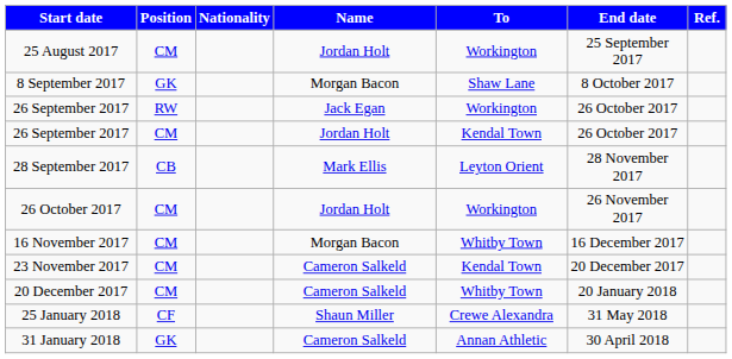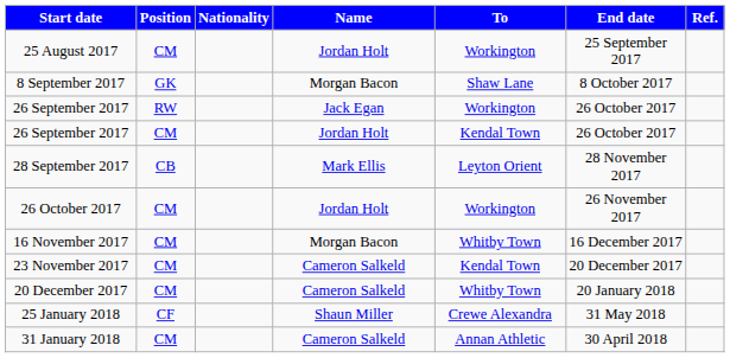 <table class="wikitable"  style="text-align:center; font-size:90%; ">
 <tr>
 <th style="background:blue; color:white; width:120px;">Start date</th>
 <th style="background:blue; color:white; width:50px;">Position</th>
 <th style="background:blue; color:white; width:50px;">Nationality</th>
 <th style="background:blue; color:white; width:150px;">Name</th>
 <th style="background:blue; color:white; width:120px;">To</th>
 <th style="background:blue; color:white; width:110px;">End date</th>
 <th style="background:blue; color:white; width:30px;">Ref.</th>
 </tr>
 <tr>
 <td>25 August 2017</td>
 <td><a href='#'>CM</a></td>
 <td></td>
 <td><a href='#'>Jordan Holt</a></td>
 <td> <a href='#'>Workington</a></td>
 <td>25 September 2017</td>
 <td></td>
 </tr>
 <tr>
 <td>8 September 2017</td>
 <td><a href='#'>GK</a></td>
 <td></td>
 <td>Morgan Bacon</td>
 <td> <a href='#'>Shaw Lane</a></td>
 <td>8 October 2017</td>
 <td></td>
 </tr>
 <tr>
 <td>26 September 2017</td>
 <td><a href='#'>RW</a></td>
 <td></td>
 <td><a href='#'>Jack Egan</a></td>
 <td> <a href='#'>Workington</a></td>
 <td>26 October 2017</td>
 <td></td>
 </tr>
 <tr>
 <td>26 September 2017</td>
 <td><a href='#'>CM</a></td>
 <td></td>
 <td><a href='#'>Jordan Holt</a></td>
 <td> <a href='#'>Kendal Town</a></td>
 <td>26 October 2017</td>
 <td></td>
 </tr>
 <tr>
 <td>28 September 2017</td>
 <td><a href='#'>CB</a></td>
 <td></td>
 <td><a href='#'>Mark Ellis</a></td>
 <td> <a href='#'>Leyton Orient</a></td>
 <td>28 November 2017</td>
 <td></td>
 </tr>
 <tr>
 <td>26 October 2017</td>
 <td><a href='#'>CM</a></td>
 <td></td>
 <td><a href='#'>Jordan Holt</a></td>
 <td> <a href='#'>Workington</a></td>
 <td>26 November 2017</td>
 <td></td>
 </tr>
 <tr>
 <td>16 November 2017</td>
 <td><a href='#'>CM</a></td>
 <td></td>
 <td>Morgan Bacon</td>
 <td> <a href='#'>Whitby Town</a></td>
 <td>16 December 2017</td>
 <td></td>
 </tr>
 <tr>
 <td>23 November 2017</td>
 <td><a href='#'>CM</a></td>
 <td></td>
 <td><a href='#'>Cameron Salkeld</a></td>
 <td> <a href='#'>Kendal Town</a></td>
 <td>20 December 2017</td>
 <td></td>
 </tr>
 <tr>
 <td>20 December 2017</td>
 <td><a href='#'>CM</a></td>
 <td></td>
 <td><a href='#'>Cameron Salkeld</a></td>
 <td> <a href='#'>Whitby Town</a></td>
 <td>20 January 2018</td>
 <td></td>
 </tr>
 <tr>
 <td>25 January 2018</td>
 <td><a href='#'>CF</a></td>
 <td></td>
 <td><a href='#'>Shaun Miller</a></td>
 <td> <a href='#'>Crewe Alexandra</a></td>
 <td>31 May 2018</td>
 <td></td>
 </tr>
 <tr>
 <td>31 January 2018</td>
-<td><a href='#'>GK</a></td>
+<td><a href='#'>CM</a></td>
 <td></td>
 <td><a href='#'>Cameron Salkeld</a></td>
 <td> <a href='#'>Annan Athletic</a></td>
 <td>30 April 2018</td>
 <td></td>
 </tr>
 </table>
